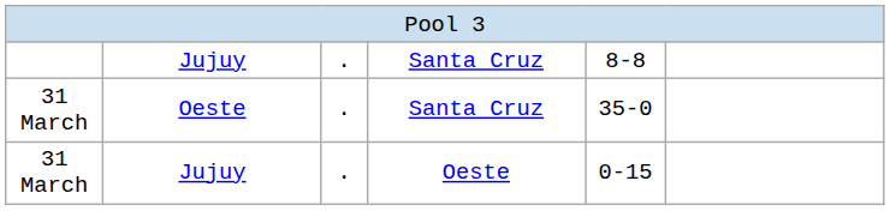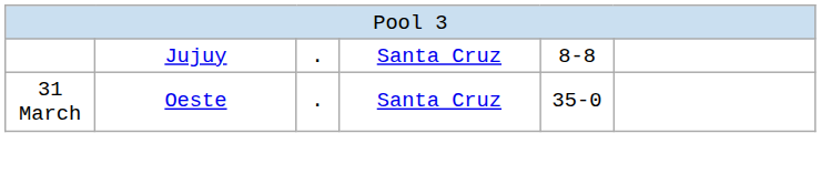 <table class="wikitable" style="text-align:center">
 <tr style="background:#cadff0;">
 <td style="text-align:center;" colspan="6">Pool 3</td>
 </tr>
 <tr style="background:#fff;">
 <td width=50></td>
 <td width=120><a href='#'>Jujuy</a></td>
 <td width=20>.</td>
 <td width=120><a href='#'>Santa Cruz</a></td>
 <td width=40>8-8</td>
 <td width=120></td>
 </tr>
 <tr style="background:#fff;">
 <td width=50>31 March</td>
 <td width=120><a href='#'>Oeste</a></td>
 <td width=20>.</td>
 <td width=120><a href='#'>Santa Cruz</a></td>
 <td width=40>35-0</td>
 <td width=120></td>
 </tr>
-<tr style="background:#fff;">
-<td width=50>31 March</td>
-<td width=120><a href='#'>Jujuy</a></td>
-<td width=20>.</td>
-<td width=120><a href='#'>Oeste</a></td>
-<td width=40>0-15</td>
-<td width=120></td>
-</tr>
 </table>
